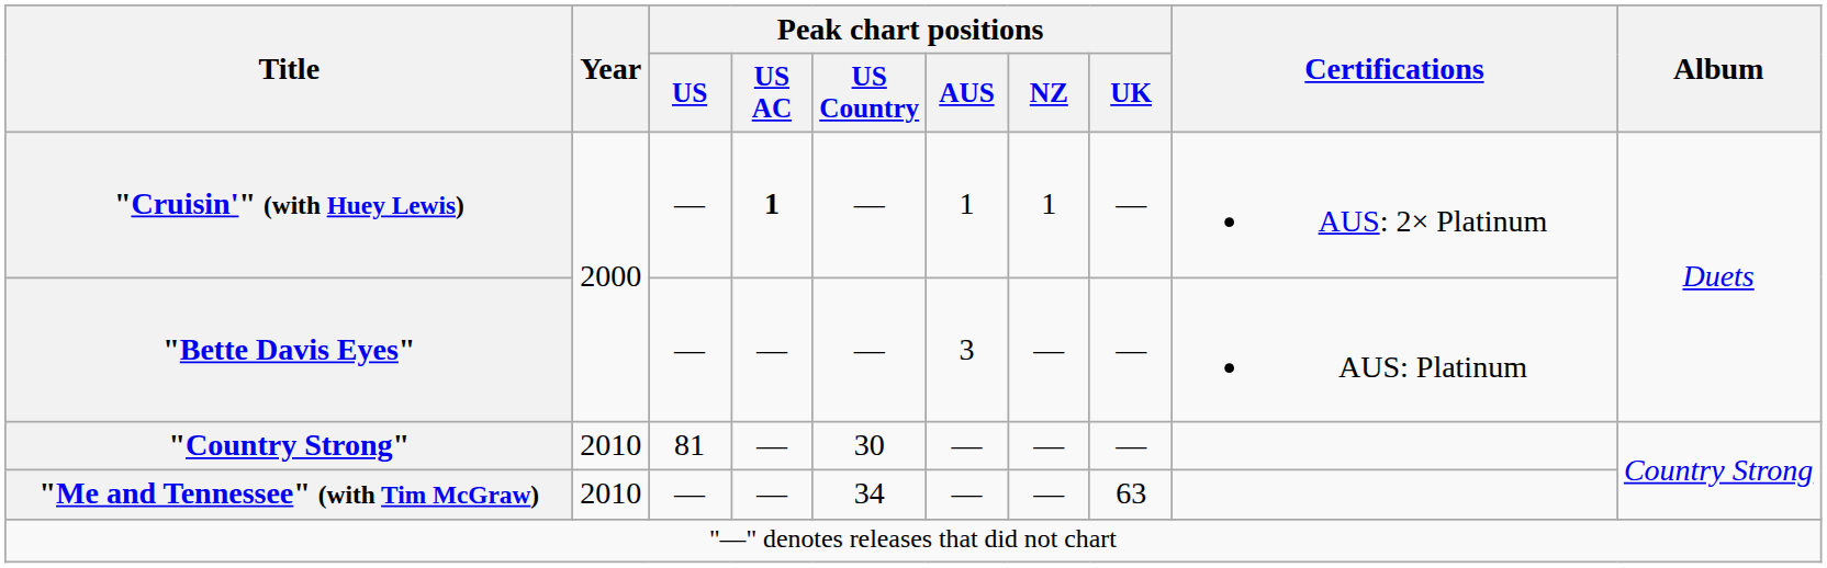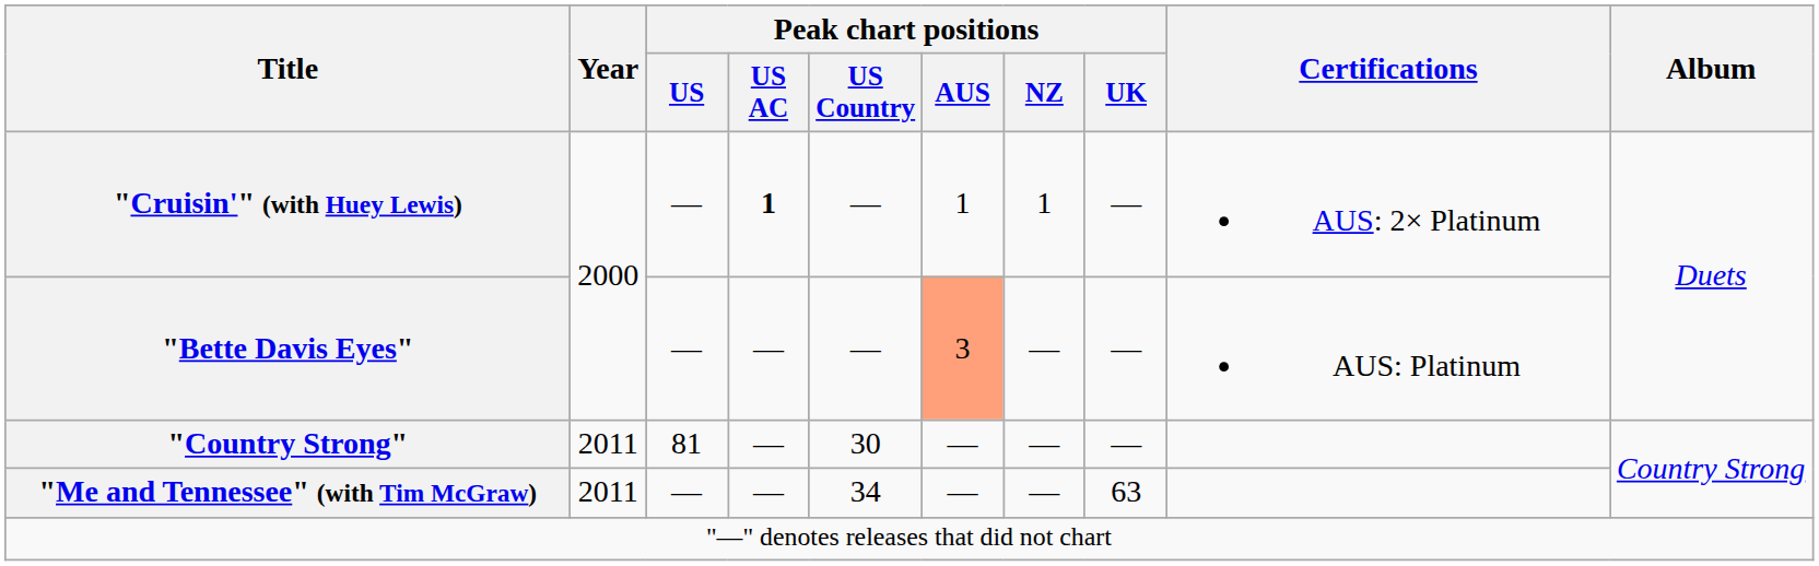 <table class="wikitable plainrowheaders" style="text-align:center;">
 <tr>
 <th scope="col" rowspan="2" style="width:18em;">Title</th>
 <th scope="col" rowspan="2">Year</th>
 <th scope="col" colspan="6">Peak chart positions</th>
 <th scope="col" rowspan="2" style="width:14em;"><a href='#'>Certifications</a></th>
 <th scope="col" rowspan="2">Album</th>
 </tr>
 <tr>
 <th scope="col" style="width:2.5em;font-size:90%;"><a href='#'>US</a><br></th>
 <th scope="col" style="width:2.5em;font-size:90%;"><a href='#'>US AC</a><br></th>
 <th scope="col" style="width:2.5em;font-size:90%;"><a href='#'>US<br>Country</a><br></th>
 <th scope="col" style="width:2.5em;font-size:90%;"><a href='#'>AUS</a><br></th>
 <th scope="col" style="width:2.5em;font-size:90%;"><a href='#'>NZ</a><br></th>
 <th scope="col" style="width:2.5em;font-size:90%;"><a href='#'>UK</a><br></th>
 </tr>
 <tr>
 <th scope="row">"<a href='#'>Cruisin'</a>" <small>(with <a href='#'>Huey Lewis</a>)</small></th>
 <td rowspan="2">2000</td>
 <td>—</td>
 <td><strong>1</strong></td>
 <td>—</td>
 <td>1</td>
 <td>1</td>
 <td>—</td>
 <td><br><ul><li><a href='#'>AUS</a>: 2× Platinum</li></ul></td>
 <td rowspan="2"><em><a href='#'>Duets</a></em></td>
 </tr>
 <tr>
 <th scope="row">"<a href='#'>Bette Davis Eyes</a>"</th>
 <td>—</td>
 <td>—</td>
 <td>—</td>
-<td>3</td>
+<td style="background: lightsalmon;">3</td>
 <td>—</td>
 <td>—</td>
 <td><br><ul><li>AUS: Platinum</li></ul></td>
 </tr>
 <tr>
 <th scope="row">"<a href='#'>Country Strong</a>"</th>
-<td>2010</td>
+<td>2011</td>
 <td>81</td>
 <td>—</td>
 <td>30</td>
 <td>—</td>
 <td>—</td>
 <td>—</td>
 <td></td>
 <td rowspan="2"><em><a href='#'>Country Strong</a></em></td>
 </tr>
 <tr>
 <th scope="row">"<a href='#'>Me and Tennessee</a>" <small>(with <a href='#'>Tim McGraw</a>)</small></th>
-<td>2010</td>
+<td>2011</td>
 <td>—</td>
 <td>—</td>
 <td>34</td>
 <td>—</td>
 <td>—</td>
 <td>63</td>
 <td></td>
 </tr>
 <tr>
 <td colspan="10" style="font-size: 85%">"—" denotes releases that did not chart</td>
 </tr>
 </table>
